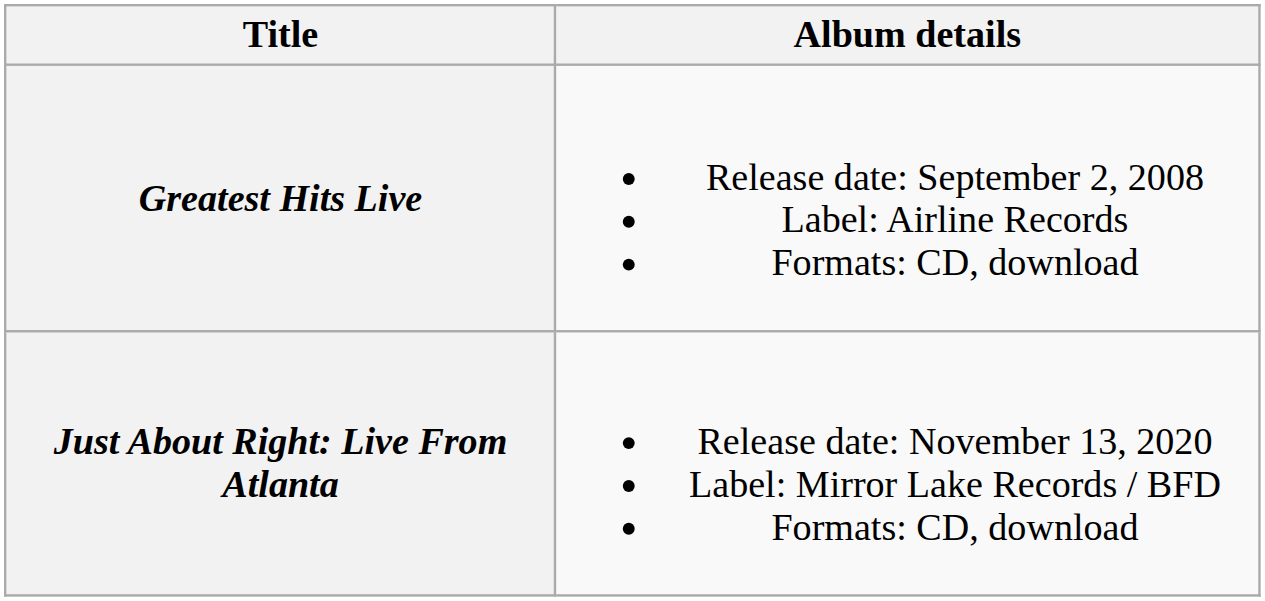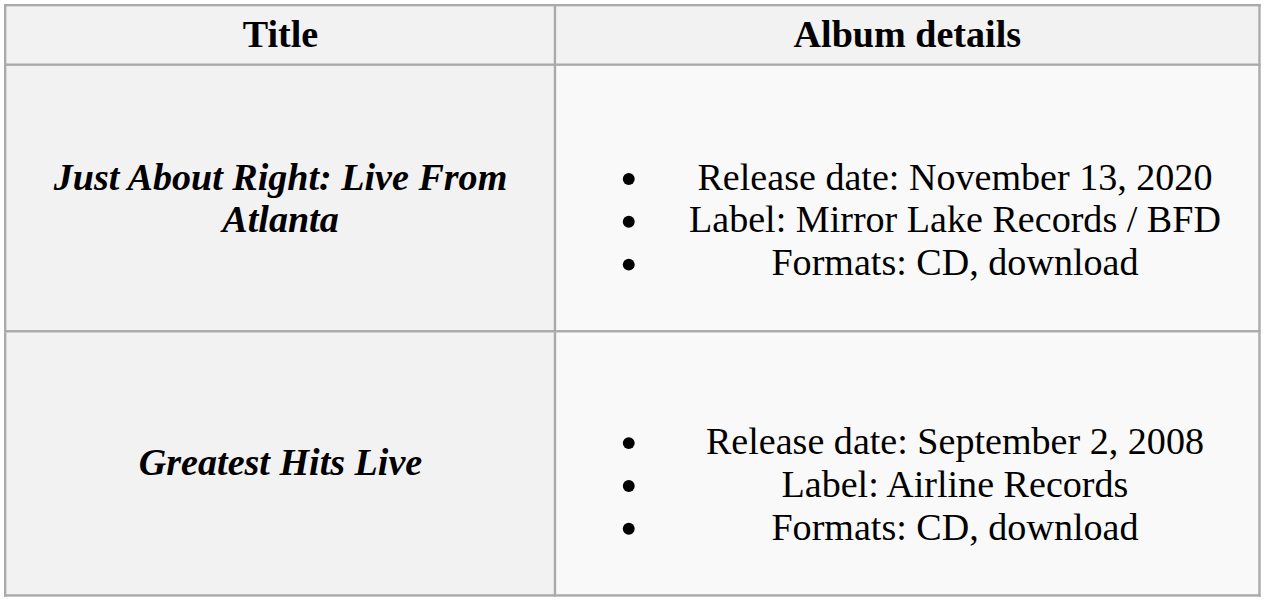 <table class="wikitable plainrowheaders" style="text-align:center;">
 <tr>
 <th style="width:14em;">Title</th>
 <th style="width:18em;">Album details</th>
 </tr>
 <tr>
+<th scope="row"><em>Just About Right: Live From Atlanta</em></th>
+<td><br><ul><li>Release date: November 13, 2020</li><li>Label: Mirror Lake Records / BFD</li><li>Formats: CD, download</li></ul></td>
+</tr>
+<tr>
 <th scope="row"><em>Greatest Hits Live</em></th>
 <td><br><ul><li>Release date: September 2, 2008</li><li>Label: Airline Records</li><li>Formats: CD, download</li></ul></td>
 </tr>
-<tr>
-<th scope="row"><em>Just About Right: Live From Atlanta</em></th>
-<td><br><ul><li>Release date: November 13, 2020</li><li>Label: Mirror Lake Records / BFD</li><li>Formats: CD, download</li></ul></td>
-</tr>
 </table>
